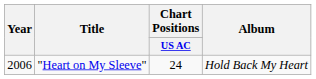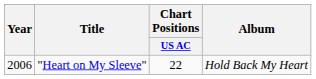 <table class="wikitable">
 <tr>
 <th rowspan="2">Year</th>
 <th rowspan="2">Title</th>
 <th>Chart Positions</th>
 <th rowspan="2">Album</th>
 </tr>
 <tr style="font-size:smaller;">
 <th style="width:50px;"><a href='#'>US AC</a></th>
 </tr>
 <tr>
 <td>2006</td>
 <td>"<a href='#'>Heart on My Sleeve</a>"</td>
-<td style="text-align:center;">24</td>
+<td style="text-align:center;">22</td>
 <td><em>Hold Back My Heart</em></td>
 </tr>
 </table>
